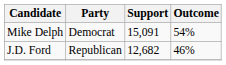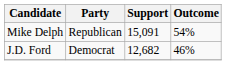 <table class="wikitable">
 <tr>
 <th>Candidate</th>
 <th>Party</th>
 <th>Support</th>
 <th>Outcome</th>
 </tr>
 <tr>
 <td>Mike Delph</td>
-<td>Democrat</td>
+<td>Republican</td>
 <td>15,091</td>
 <td>54%</td>
 </tr>
 <tr>
 <td>J.D. Ford</td>
-<td>Republican</td>
+<td>Democrat</td>
 <td>12,682</td>
 <td>46%</td>
 </tr>
 <tr>
 </tr>
 </table>
